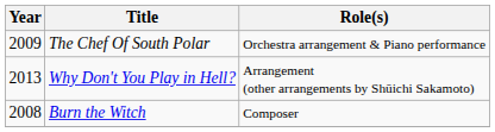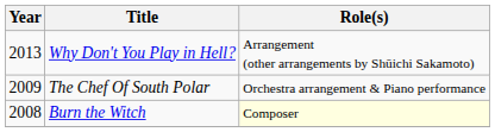 <table class="wikitable">
 <tr>
 <th>Year</th>
 <th>Title</th>
 <th>Role(s)</th>
 </tr>
 <tr>
+<td>2013</td>
+<td><em><a href='#'>Why Don't You Play in Hell?</a></em></td>
+<td><small>Arrangement<br>(other arrangements by Shūichi Sakamoto)</small></td>
+</tr>
+<tr>
 <td>2009</td>
 <td><em>The Chef Of South Polar</em></td>
 <td><small>Orchestra arrangement & Piano performance</small></td>
 </tr>
 <tr>
-<td>2013</td>
-<td><em><a href='#'>Why Don't You Play in Hell?</a></em></td>
-<td><small>Arrangement<br>(other arrangements by Shūichi Sakamoto)</small></td>
-</tr>
-<tr>
 <td>2008</td>
 <td><em><a href='#'>Burn the Witch</a></em></td>
-<td><small>Composer</small></td>
+<td style="background: lightyellow;"><small>Composer</small></td>
 </tr>
 <tr>
 </tr>
 </table>
